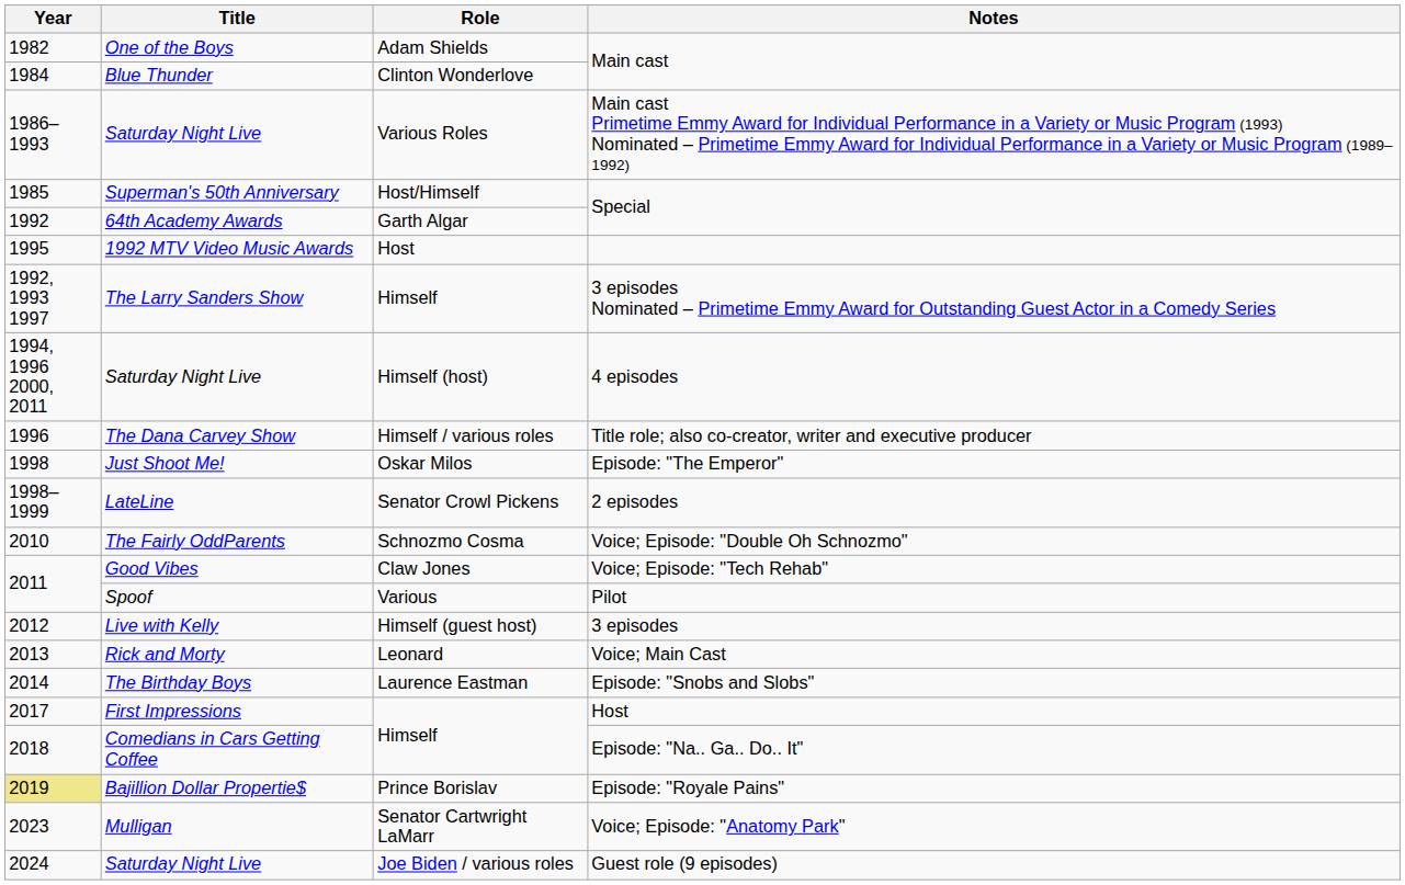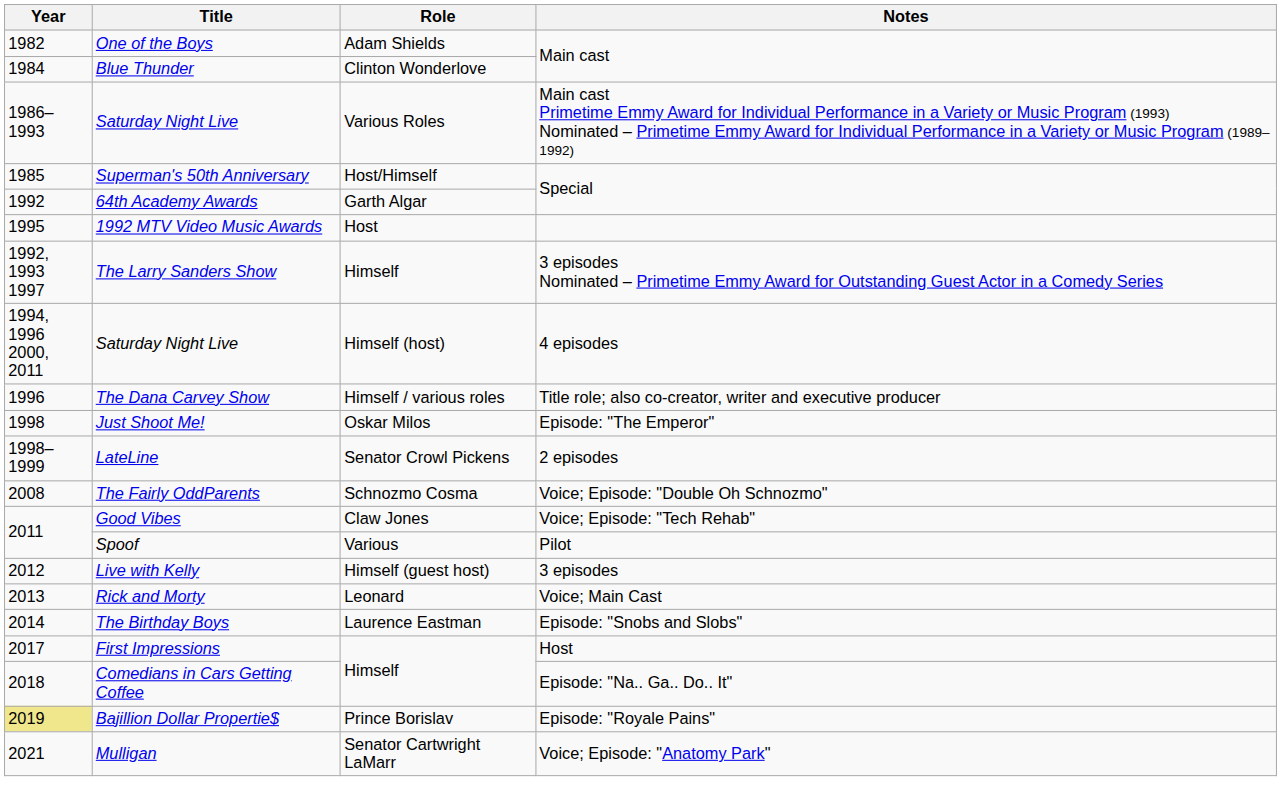 <table class="wikitable sortable">
 <tr>
 <th>Year</th>
 <th>Title</th>
 <th>Role</th>
 <th>Notes</th>
 </tr>
 <tr>
 <td>1982</td>
 <td><em><a href='#'>One of the Boys</a></em></td>
 <td>Adam Shields</td>
 <td rowspan="2">Main cast</td>
 </tr>
 <tr>
 <td>1984</td>
 <td><em><a href='#'>Blue Thunder</a></em></td>
 <td>Clinton Wonderlove</td>
 </tr>
 <tr>
 <td>1986–1993</td>
 <td><em><a href='#'>Saturday Night Live</a></em></td>
 <td>Various Roles</td>
 <td>Main cast<br><a href='#'>Primetime Emmy Award for Individual Performance in a Variety or Music Program</a><small> (1993)</small><br>Nominated – <a href='#'>Primetime Emmy Award for Individual Performance in a Variety or Music Program</a><small> (1989–1992)</small></td>
 </tr>
 <tr>
 <td>1985</td>
 <td><em><a href='#'>Superman's 50th Anniversary</a></em></td>
 <td>Host/Himself</td>
 <td rowspan="2">Special</td>
 </tr>
 <tr>
 <td>1992</td>
 <td><em><a href='#'>64th Academy Awards</a></em></td>
 <td>Garth Algar</td>
 </tr>
 <tr>
 <td>1995</td>
 <td><em><a href='#'>1992 MTV Video Music Awards</a></em></td>
 <td>Host</td>
 <td></td>
 </tr>
 <tr>
 <td>1992, 1993<br>1997</td>
 <td><em><a href='#'>The Larry Sanders Show</a></em></td>
 <td>Himself</td>
 <td>3 episodes<br>Nominated – <a href='#'>Primetime Emmy Award for Outstanding Guest Actor in a Comedy Series</a></td>
 </tr>
 <tr>
 <td>1994, 1996<br>2000, 2011</td>
 <td><em>Saturday Night Live</em></td>
 <td>Himself (host)</td>
 <td>4 episodes</td>
 </tr>
 <tr>
 <td>1996</td>
 <td><em><a href='#'>The Dana Carvey Show</a></em></td>
 <td>Himself / various roles</td>
 <td>Title role; also co-creator, writer and executive producer</td>
 </tr>
 <tr>
 <td>1998</td>
 <td><em><a href='#'>Just Shoot Me!</a></em></td>
 <td>Oskar Milos</td>
 <td>Episode: "The Emperor"</td>
 </tr>
 <tr>
 <td>1998–1999</td>
 <td><em><a href='#'>LateLine</a></em></td>
 <td>Senator Crowl Pickens</td>
 <td>2 episodes</td>
 </tr>
 <tr>
-<td>2010</td>
+<td>2008</td>
 <td><em><a href='#'>The Fairly OddParents</a></em></td>
 <td>Schnozmo Cosma</td>
 <td>Voice; Episode: "Double Oh Schnozmo"</td>
 </tr>
 <tr>
 <td rowspan="2">2011</td>
 <td><em><a href='#'>Good Vibes</a></em></td>
 <td>Claw Jones</td>
 <td>Voice; Episode: "Tech Rehab"</td>
 </tr>
 <tr>
 <td><em>Spoof</em></td>
 <td>Various</td>
 <td>Pilot</td>
 </tr>
 <tr>
 <td>2012</td>
 <td><em><a href='#'>Live with Kelly</a></em></td>
 <td>Himself (guest host)</td>
 <td>3 episodes</td>
 </tr>
 <tr>
 <td>2013</td>
 <td><em><a href='#'>Rick and Morty</a></em></td>
 <td>Leonard</td>
 <td>Voice; Main Cast</td>
 </tr>
 <tr>
 <td>2014</td>
 <td><em><a href='#'>The Birthday Boys</a></em></td>
 <td>Laurence Eastman</td>
 <td>Episode: "Snobs and Slobs"</td>
 </tr>
 <tr>
 <td>2017</td>
 <td><em><a href='#'>First Impressions</a></em></td>
 <td rowspan="2">Himself</td>
 <td>Host</td>
 </tr>
 <tr>
 <td>2018</td>
 <td><em><a href='#'>Comedians in Cars Getting Coffee</a></em></td>
 <td>Episode: "Na.. Ga.. Do.. It"</td>
 </tr>
 <tr>
 <td style="background: khaki;">2019</td>
 <td><em><a href='#'>Bajillion Dollar Propertie$</a></em></td>
 <td>Prince Borislav</td>
 <td>Episode: "Royale Pains"</td>
 </tr>
 <tr>
-<td>2023</td>
+<td>2021</td>
 <td><em><a href='#'>Mulligan</a></em></td>
 <td>Senator Cartwright LaMarr</td>
 <td>Voice; Episode: "<a href='#'>Anatomy Park</a>"</td>
 </tr>
-<tr>
-<td>2024</td>
-<td><em><a href='#'>Saturday Night Live</a></em></td>
-<td><a href='#'>Joe Biden</a> / various roles</td>
-<td>Guest role (9 episodes)</td>
-</tr>
 </table>
